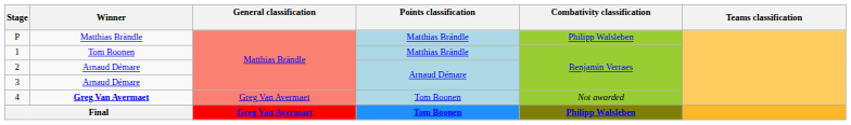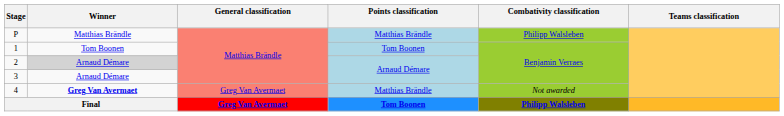 <table class="wikitable" style="text-align: center; font-size:smaller;">
 <tr style="background-color: #efefef;">
 <th width="1%">Stage</th>
 <th width="19.8%">Winner</th>
 <th width="19.8%">General classification<br><br></th>
 <th width="19.8%">Points classification<br><br></th>
 <th width="19.8%">Combativity classification<br><br></th>
 <th width="19.8%">Teams classification<br></th>
 </tr>
 <tr>
 <td>P</td>
 <td><a href='#'>Matthias Brändle</a></td>
 <td style="background:salmon" rowspan=4><a href='#'>Matthias Brändle</a></td>
 <td style="background:lightblue;"><a href='#'>Matthias Brändle</a></td>
 <td style="background:yellowgreen;"><a href='#'>Philipp Walsleben</a></td>
 <td style="background:#FFCD5F;" rowspan=5></td>
 </tr>
 <tr>
 <td>1</td>
 <td><a href='#'>Tom Boonen</a></td>
-<td style="background:lightblue;"><a href='#'>Matthias Brändle</a></td>
+<td style="background:lightblue;"><a href='#'>Tom Boonen</a></td>
 <td style="background:yellowgreen;" rowspan=3><a href='#'>Benjamin Verraes</a></td>
 </tr>
 <tr>
 <td>2</td>
-<td><a href='#'>Arnaud Démare</a></td>
+<td style="background: lightgrey;"><a href='#'>Arnaud Démare</a></td>
 <td style="background:lightblue;" rowspan=2><a href='#'>Arnaud Démare</a></td>
 </tr>
 <tr>
 <td>3</td>
 <td><a href='#'>Arnaud Démare</a></td>
 </tr>
 <tr>
 <td>4</td>
 <td><strong><a href='#'>Greg Van Avermaet</a></strong></td>
 <td style="background:salmon"><a href='#'>Greg Van Avermaet</a></td>
-<td style="background:lightblue;"><a href='#'>Tom Boonen</a></td>
+<td style="background:lightblue;"><a href='#'>Matthias Brändle</a></td>
 <td style="background:yellowgreen;"><em>Not awarded</em></td>
 </tr>
 <tr>
 <th colspan=2>Final</th>
 <th style="background:red;"><a href='#'>Greg Van Avermaet</a></th>
 <th style="background:dodgerblue;"><a href='#'>Tom Boonen</a></th>
 <th style="background:olive;"><a href='#'>Philipp Walsleben</a></th>
 <th style="background:#FFB927;"></th>
 </tr>
 </table>
